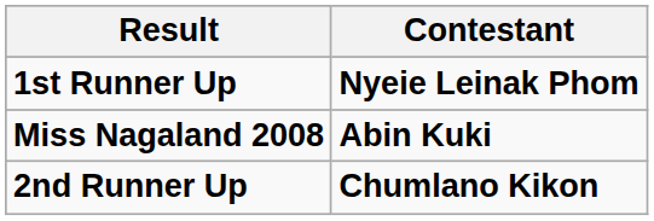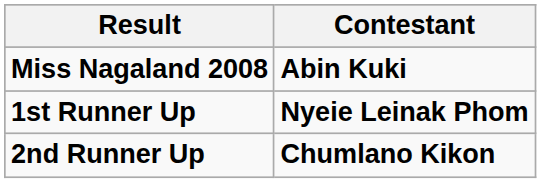 <table class="wikitable">
 <tr>
 <th>Result</th>
 <th>Contestant</th>
 </tr>
 <tr>
+<td><strong>Miss Nagaland 2008</strong></td>
+<td><strong>Abin Kuki</strong></td>
+</tr>
+<tr>
 <td><strong>1st Runner Up</strong></td>
 <td><strong>Nyeie Leinak Phom</strong></td>
-</tr>
-<tr>
-<td><strong>Miss Nagaland 2008</strong></td>
-<td><strong>Abin Kuki</strong></td>
 </tr>
 <tr>
 <td><strong>2nd Runner Up</strong></td>
 <td><strong>Chumlano Kikon</strong></td>
 </tr>
 </table>
